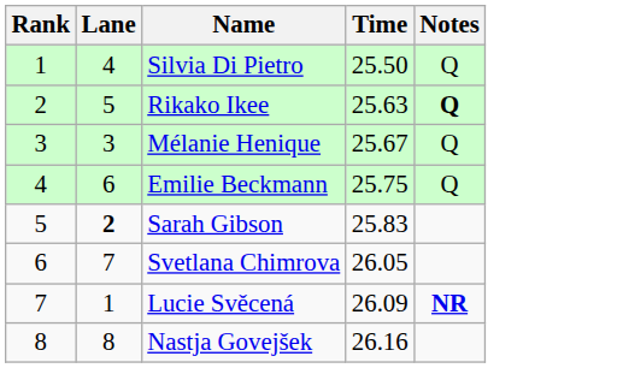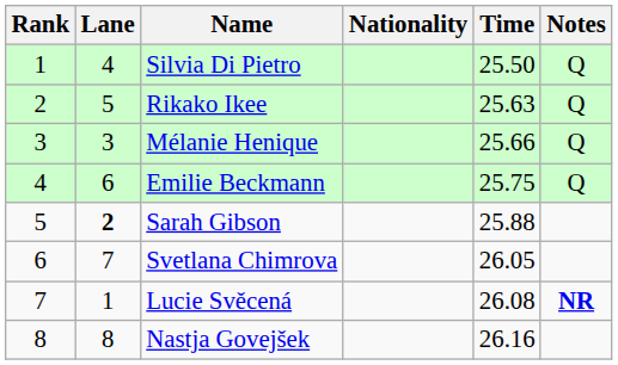 <table class="wikitable sortable" style="text-align:center">
 <tr>
 <th>Rank</th>
 <th>Lane</th>
 <th>Name</th>
+<th>Nationality</th>
 <th>Time</th>
 <th>Notes</th>
 </tr>
 <tr bgcolor=ccffcc>
 <td>1</td>
 <td>4</td>
 <td align=left><a href='#'>Silvia Di Pietro</a></td>
+<td align=left></td>
 <td>25.50</td>
 <td>Q</td>
 </tr>
 <tr bgcolor=ccffcc>
 <td>2</td>
 <td>5</td>
 <td align=left><a href='#'>Rikako Ikee</a></td>
+<td align=left></td>
 <td>25.63</td>
-<td><strong>Q</strong></td>
+<td>Q</td>
 </tr>
 <tr bgcolor=ccffcc>
 <td>3</td>
 <td>3</td>
 <td align=left><a href='#'>Mélanie Henique</a></td>
-<td>25.67</td>
+<td align=left></td>
+<td>25.66</td>
 <td>Q</td>
 </tr>
 <tr bgcolor=ccffcc>
 <td>4</td>
 <td>6</td>
 <td align=left><a href='#'>Emilie Beckmann</a></td>
+<td align=left></td>
 <td>25.75</td>
 <td>Q</td>
 </tr>
 <tr>
 <td>5</td>
 <td><strong>2</strong></td>
 <td align=left><a href='#'>Sarah Gibson</a></td>
-<td>25.83</td>
+<td align=left></td>
+<td>25.88</td>
 <td></td>
 </tr>
 <tr>
 <td>6</td>
 <td>7</td>
 <td align=left><a href='#'>Svetlana Chimrova</a></td>
+<td align=left></td>
 <td>26.05</td>
 <td></td>
 </tr>
 <tr>
 <td>7</td>
 <td>1</td>
 <td align=left><a href='#'>Lucie Svěcená</a></td>
-<td>26.09</td>
+<td align=left></td>
+<td>26.08</td>
 <td><strong><a href='#'>NR</a></strong></td>
 </tr>
 <tr>
 <td>8</td>
 <td>8</td>
 <td align=left><a href='#'>Nastja Govejšek</a></td>
+<td align=left></td>
 <td>26.16</td>
 <td></td>
 </tr>
 </table>
